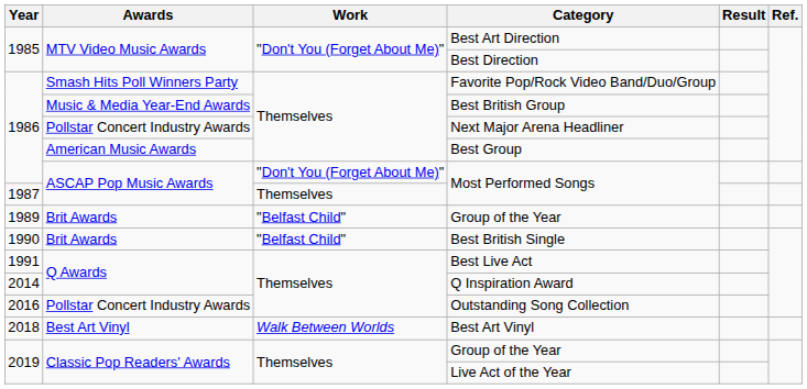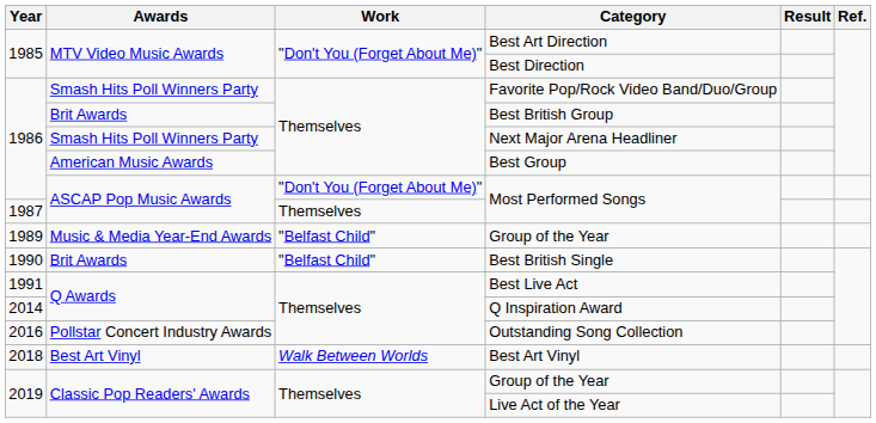 <table class=wikitable>
 <tr>
 <th>Year</th>
 <th>Awards</th>
 <th>Work</th>
 <th>Category</th>
 <th>Result</th>
 <th>Ref.</th>
 </tr>
 <tr>
 <td rowspan="2">1985</td>
 <td rowspan="2"><a href='#'>MTV Video Music Awards</a></td>
 <td rowspan="2">"<a href='#'>Don't You (Forget About Me)</a>"</td>
 <td>Best Art Direction</td>
 <td></td>
 </tr>
 <tr>
 <td>Best Direction</td>
 <td></td>
 </tr>
 <tr>
 <td rowspan="5">1986</td>
 <td><a href='#'>Smash Hits Poll Winners Party</a></td>
 <td rowspan="4">Themselves</td>
 <td>Favorite Pop/Rock Video Band/Duo/Group</td>
 <td></td>
 </tr>
 <tr>
-<td><a href='#'>Music & Media Year-End Awards</a></td>
+<td><a href='#'>Brit Awards</a></td>
 <td>Best British Group</td>
 <td></td>
 </tr>
 <tr>
-<td><a href='#'>Pollstar</a> Concert Industry Awards</td>
+<td><a href='#'>Smash Hits Poll Winners Party</a></td>
 <td>Next Major Arena Headliner</td>
 <td></td>
 </tr>
 <tr>
 <td><a href='#'>American Music Awards</a></td>
 <td>Best Group</td>
 <td></td>
 </tr>
 <tr>
 <td rowspan=2><a href='#'>ASCAP Pop Music Awards</a></td>
 <td>"<a href='#'>Don't You (Forget About Me)</a>"</td>
 <td rowspan=2>Most Performed Songs</td>
 <td></td>
 <td></td>
 </tr>
 <tr>
 <td>1987</td>
 <td>Themselves</td>
 <td></td>
 <td></td>
 </tr>
 <tr>
 <td>1989</td>
-<td><a href='#'>Brit Awards</a></td>
+<td><a href='#'>Music & Media Year-End Awards</a></td>
 <td>"<a href='#'>Belfast Child</a>"</td>
 <td>Group of the Year</td>
 <td></td>
 <td></td>
 </tr>
 <tr>
 <td>1990</td>
 <td><a href='#'>Brit Awards</a></td>
 <td>"<a href='#'>Belfast Child</a>"</td>
 <td>Best British Single</td>
 <td></td>
 </tr>
 <tr>
 <td>1991</td>
 <td rowspan="2"><a href='#'>Q Awards</a></td>
 <td rowspan="3">Themselves</td>
 <td>Best Live Act</td>
 <td></td>
 </tr>
 <tr>
 <td>2014</td>
 <td>Q Inspiration Award</td>
 <td></td>
 </tr>
 <tr>
 <td>2016</td>
 <td><a href='#'>Pollstar</a> Concert Industry Awards</td>
 <td>Outstanding Song Collection</td>
 <td></td>
 </tr>
 <tr>
 <td>2018</td>
 <td><a href='#'>Best Art Vinyl</a></td>
 <td><em><a href='#'>Walk Between Worlds</a></em></td>
 <td>Best Art Vinyl</td>
 <td></td>
 <td></td>
 </tr>
 <tr>
 <td rowspan=2>2019</td>
 <td rowspan=2><a href='#'>Classic Pop Readers' Awards</a></td>
 <td rowspan=2>Themselves</td>
 <td>Group of the Year</td>
 <td></td>
 <td rowspan=2></td>
 </tr>
 <tr>
 <td>Live Act of the Year</td>
 <td></td>
 </tr>
 </table>
